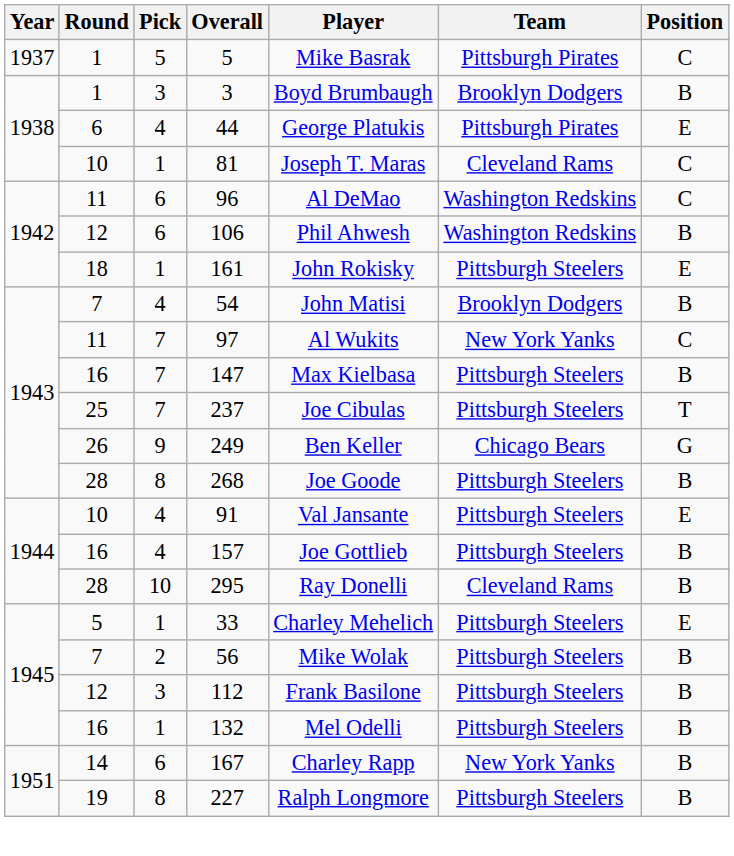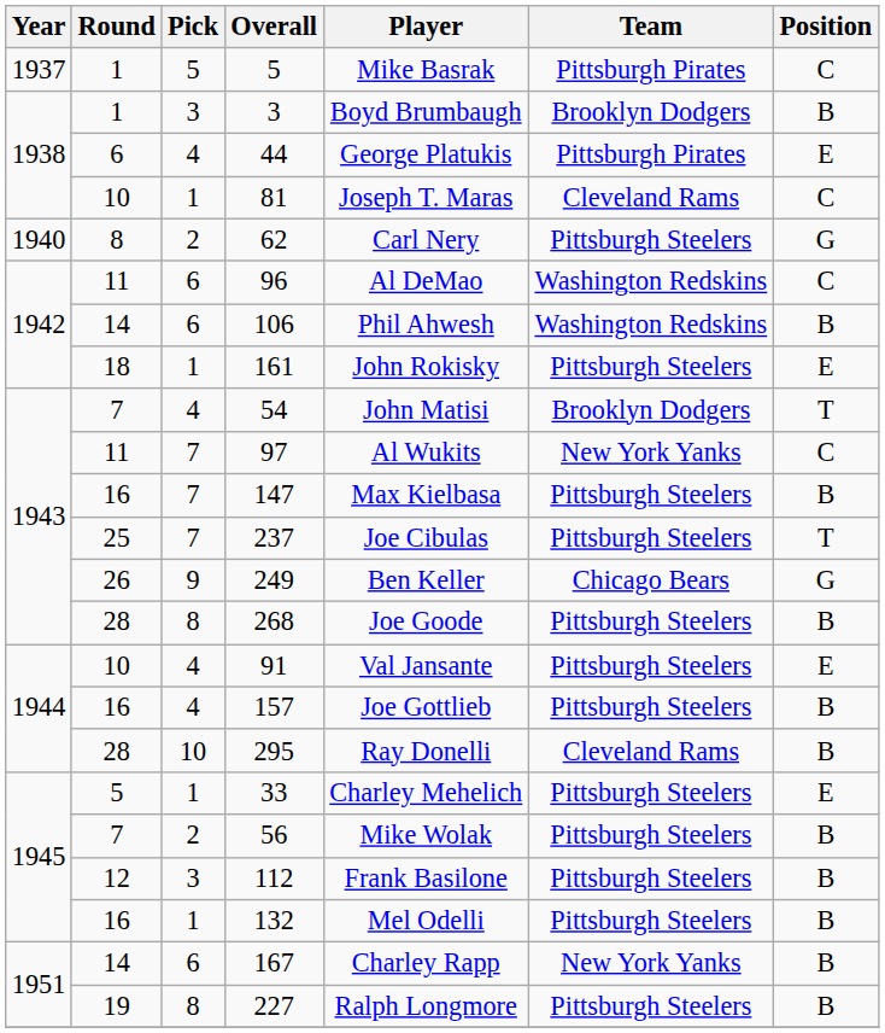 <table class="wikitable sortable" style="text-align: center;">
 <tr>
 <th>Year</th>
 <th>Round</th>
 <th>Pick</th>
 <th>Overall</th>
 <th>Player</th>
 <th>Team</th>
 <th>Position</th>
 </tr>
 <tr>
 <td>1937</td>
 <td>1</td>
 <td>5</td>
 <td>5</td>
 <td><a href='#'>Mike Basrak</a></td>
 <td><a href='#'>Pittsburgh Pirates</a></td>
 <td>C</td>
 </tr>
 <tr>
 <td rowspan="3">1938</td>
 <td>1</td>
 <td>3</td>
 <td>3</td>
 <td><a href='#'>Boyd Brumbaugh</a></td>
 <td><a href='#'>Brooklyn Dodgers</a></td>
 <td>B</td>
 </tr>
 <tr>
 <td>6</td>
 <td>4</td>
 <td>44</td>
 <td><a href='#'>George Platukis</a></td>
 <td><a href='#'>Pittsburgh Pirates</a></td>
 <td>E</td>
 </tr>
 <tr>
 <td>10</td>
 <td>1</td>
 <td>81</td>
 <td><a href='#'>Joseph T. Maras</a></td>
 <td><a href='#'>Cleveland Rams</a></td>
 <td>C</td>
 </tr>
 <tr>
+<td>1940</td>
+<td>8</td>
+<td>2</td>
+<td>62</td>
+<td><a href='#'>Carl Nery</a></td>
+<td><a href='#'>Pittsburgh Steelers</a></td>
+<td>G</td>
+</tr>
+<tr>
 <td rowspan="3">1942</td>
 <td>11</td>
 <td>6</td>
 <td>96</td>
 <td><a href='#'>Al DeMao</a></td>
 <td><a href='#'>Washington Redskins</a></td>
 <td>C</td>
 </tr>
 <tr>
-<td>12</td>
+<td>14</td>
 <td>6</td>
 <td>106</td>
 <td><a href='#'>Phil Ahwesh</a></td>
 <td><a href='#'>Washington Redskins</a></td>
 <td>B</td>
 </tr>
 <tr>
 <td>18</td>
 <td>1</td>
 <td>161</td>
 <td><a href='#'>John Rokisky</a></td>
 <td><a href='#'>Pittsburgh Steelers</a></td>
 <td>E</td>
 </tr>
 <tr>
 <td rowspan="6">1943</td>
 <td>7</td>
 <td>4</td>
 <td>54</td>
 <td><a href='#'>John Matisi</a></td>
 <td><a href='#'>Brooklyn Dodgers</a></td>
-<td>B</td>
+<td>T</td>
 </tr>
 <tr>
 <td>11</td>
 <td>7</td>
 <td>97</td>
 <td><a href='#'>Al Wukits</a></td>
 <td><a href='#'>New York Yanks</a></td>
 <td>C</td>
 </tr>
 <tr>
 <td>16</td>
 <td>7</td>
 <td>147</td>
 <td><a href='#'>Max Kielbasa</a></td>
 <td><a href='#'>Pittsburgh Steelers</a></td>
 <td>B</td>
 </tr>
 <tr>
 <td>25</td>
 <td>7</td>
 <td>237</td>
 <td><a href='#'>Joe Cibulas</a></td>
 <td><a href='#'>Pittsburgh Steelers</a></td>
 <td>T</td>
 </tr>
 <tr>
 <td>26</td>
 <td>9</td>
 <td>249</td>
 <td><a href='#'>Ben Keller</a></td>
 <td><a href='#'>Chicago Bears</a></td>
 <td>G</td>
 </tr>
 <tr>
 <td>28</td>
 <td>8</td>
 <td>268</td>
 <td><a href='#'>Joe Goode</a></td>
 <td><a href='#'>Pittsburgh Steelers</a></td>
 <td>B</td>
 </tr>
 <tr>
 <td rowspan="3">1944</td>
 <td>10</td>
 <td>4</td>
 <td>91</td>
 <td><a href='#'>Val Jansante</a></td>
 <td><a href='#'>Pittsburgh Steelers</a></td>
 <td>E</td>
 </tr>
 <tr>
 <td>16</td>
 <td>4</td>
 <td>157</td>
 <td><a href='#'>Joe Gottlieb</a></td>
 <td><a href='#'>Pittsburgh Steelers</a></td>
 <td>B</td>
 </tr>
 <tr>
 <td>28</td>
 <td>10</td>
 <td>295</td>
 <td><a href='#'>Ray Donelli</a></td>
 <td><a href='#'>Cleveland Rams</a></td>
 <td>B</td>
 </tr>
 <tr>
 <td rowspan="4">1945</td>
 <td>5</td>
 <td>1</td>
 <td>33</td>
 <td><a href='#'>Charley Mehelich</a></td>
 <td><a href='#'>Pittsburgh Steelers</a></td>
 <td>E</td>
 </tr>
 <tr>
 <td>7</td>
 <td>2</td>
 <td>56</td>
 <td><a href='#'>Mike Wolak</a></td>
 <td><a href='#'>Pittsburgh Steelers</a></td>
 <td>B</td>
 </tr>
 <tr>
 <td>12</td>
 <td>3</td>
 <td>112</td>
 <td><a href='#'>Frank Basilone</a></td>
 <td><a href='#'>Pittsburgh Steelers</a></td>
 <td>B</td>
 </tr>
 <tr>
 <td>16</td>
 <td>1</td>
 <td>132</td>
 <td><a href='#'>Mel Odelli</a></td>
 <td><a href='#'>Pittsburgh Steelers</a></td>
 <td>B</td>
 </tr>
 <tr>
 <td rowspan="2">1951</td>
 <td>14</td>
 <td>6</td>
 <td>167</td>
 <td><a href='#'>Charley Rapp</a></td>
 <td><a href='#'>New York Yanks</a></td>
 <td>B</td>
 </tr>
 <tr>
 <td>19</td>
 <td>8</td>
 <td>227</td>
 <td><a href='#'>Ralph Longmore</a></td>
 <td><a href='#'>Pittsburgh Steelers</a></td>
 <td>B</td>
 </tr>
 <tr>
 </tr>
 </table>
